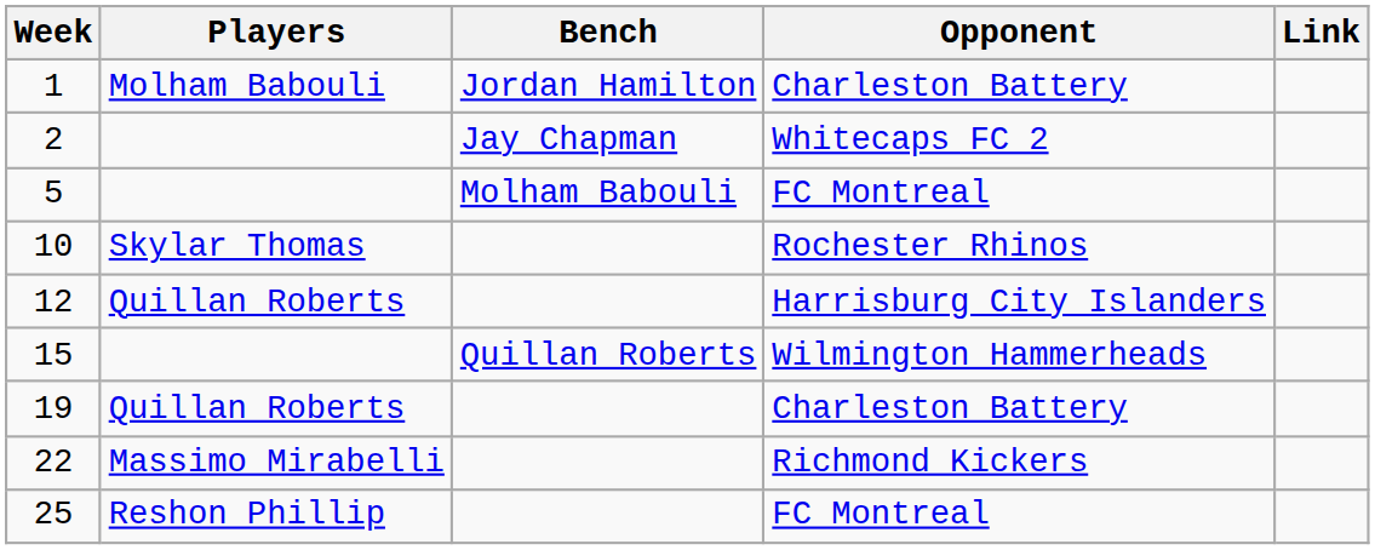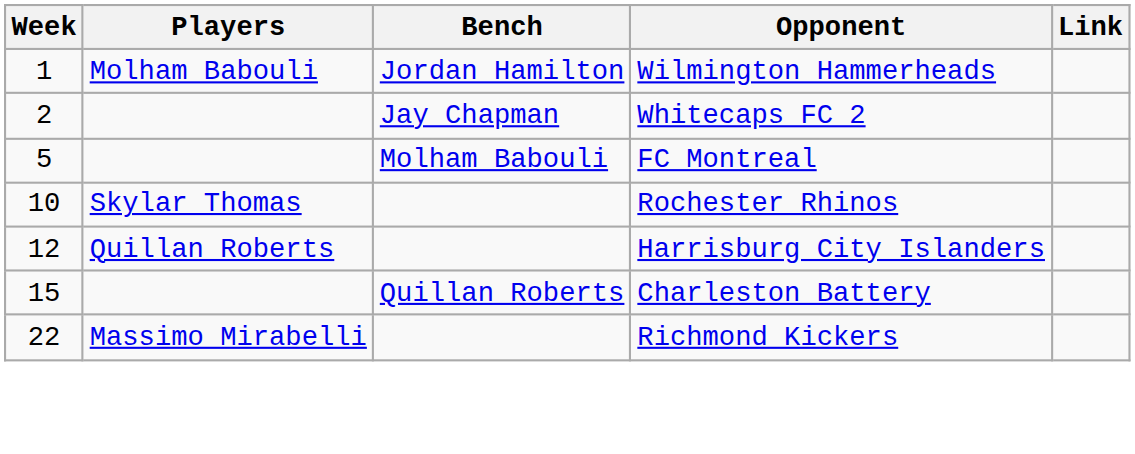 <table class=wikitable>
 <tr>
 <th>Week</th>
 <th>Players</th>
 <th>Bench</th>
 <th>Opponent</th>
 <th>Link</th>
 </tr>
 <tr>
 <td align=center>1</td>
 <td> <a href='#'>Molham Babouli</a></td>
 <td> <a href='#'>Jordan Hamilton</a></td>
-<td><a href='#'>Charleston Battery</a></td>
+<td><a href='#'>Wilmington Hammerheads</a></td>
 <td></td>
 </tr>
 <tr>
 <td align=center>2</td>
 <td></td>
 <td> <a href='#'>Jay Chapman</a></td>
 <td><a href='#'>Whitecaps FC 2</a></td>
 <td></td>
 </tr>
 <tr>
 <td align=center>5</td>
 <td></td>
 <td> <a href='#'>Molham Babouli</a></td>
 <td><a href='#'>FC Montreal</a></td>
 <td></td>
 </tr>
 <tr>
 <td align=center>10</td>
 <td> <a href='#'>Skylar Thomas</a></td>
 <td></td>
 <td><a href='#'>Rochester Rhinos</a></td>
 <td></td>
 </tr>
 <tr>
 <td align=center>12</td>
 <td> <a href='#'>Quillan Roberts</a></td>
 <td></td>
 <td><a href='#'>Harrisburg City Islanders</a></td>
 <td></td>
 </tr>
 <tr>
 <td align=center>15</td>
 <td></td>
 <td> <a href='#'>Quillan Roberts</a></td>
-<td><a href='#'>Wilmington Hammerheads</a></td>
-<td></td>
-</tr>
-<tr>
-<td align=center>19</td>
-<td> <a href='#'>Quillan Roberts</a></td>
-<td></td>
 <td><a href='#'>Charleston Battery</a></td>
 <td></td>
 </tr>
 <tr>
 <td align=center>22</td>
 <td> <a href='#'>Massimo Mirabelli</a></td>
 <td></td>
 <td><a href='#'>Richmond Kickers</a></td>
 <td></td>
 </tr>
-<tr>
-<td align=center>25</td>
-<td> <a href='#'>Reshon Phillip</a></td>
-<td></td>
-<td><a href='#'>FC Montreal</a></td>
-<td></td>
-</tr>
 </table>
